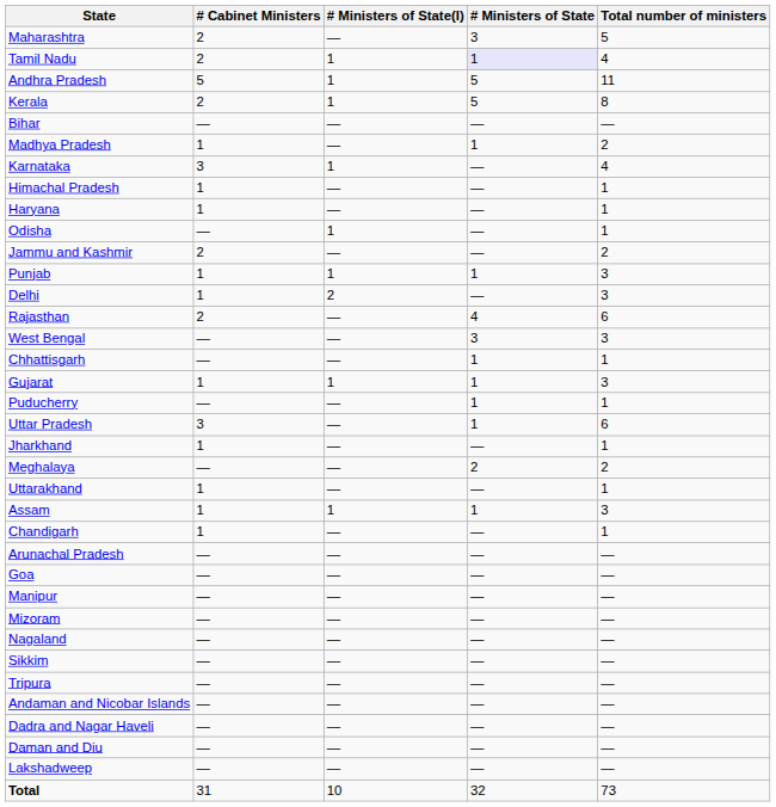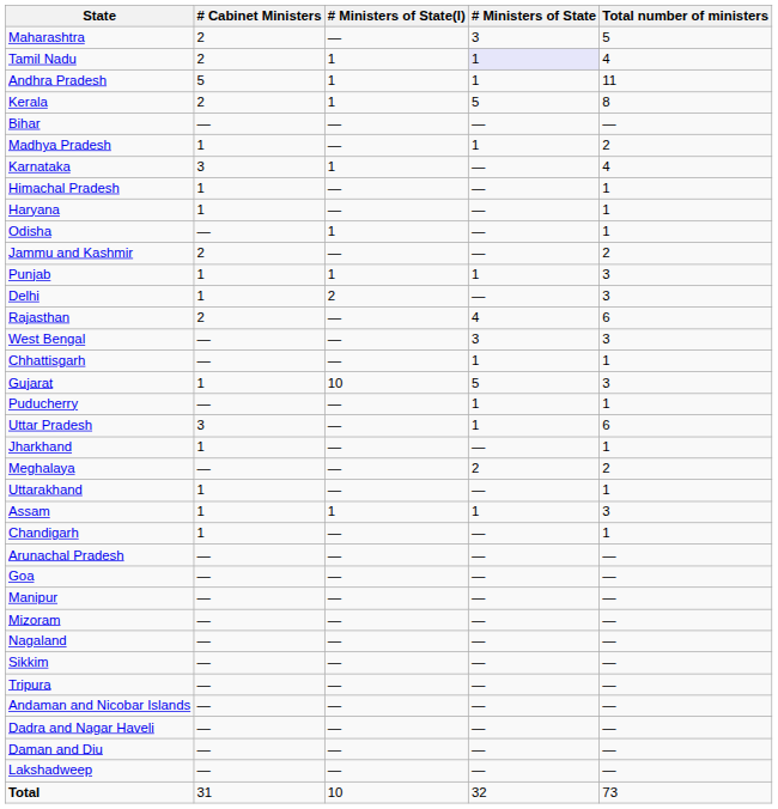 <table class="wikitable sortable">
 <tr>
 <th>State</th>
 <th># Cabinet Ministers</th>
 <th># Ministers of State(I)</th>
 <th># Ministers of State</th>
 <th>Total number of ministers</th>
 </tr>
 <tr>
 <td><a href='#'>Maharashtra</a></td>
 <td>2</td>
 <td>—</td>
 <td>3</td>
 <td>5</td>
 </tr>
 <tr>
 <td><a href='#'>Tamil Nadu</a></td>
 <td>2</td>
 <td>1</td>
 <td style="background: lavender;">1</td>
 <td>4</td>
 </tr>
 <tr>
 <td><a href='#'>Andhra Pradesh</a></td>
 <td>5</td>
 <td>1</td>
-<td>5</td>
+<td>1</td>
 <td>11</td>
 </tr>
 <tr>
 <td><a href='#'>Kerala</a></td>
 <td>2</td>
 <td>1</td>
 <td>5</td>
 <td>8</td>
 </tr>
 <tr>
 <td><a href='#'>Bihar</a></td>
 <td>—</td>
 <td>—</td>
 <td>—</td>
 <td>—</td>
 </tr>
 <tr>
 <td><a href='#'>Madhya Pradesh</a></td>
 <td>1</td>
 <td>—</td>
 <td>1</td>
 <td>2</td>
 </tr>
 <tr>
 <td><a href='#'>Karnataka</a></td>
 <td>3</td>
 <td>1</td>
 <td>—</td>
 <td>4</td>
 </tr>
 <tr>
 <td><a href='#'>Himachal Pradesh</a></td>
 <td>1</td>
 <td>—</td>
 <td>—</td>
 <td>1</td>
 </tr>
 <tr>
 <td><a href='#'>Haryana</a></td>
 <td>1</td>
 <td>—</td>
 <td>—</td>
 <td>1</td>
 </tr>
 <tr>
 <td><a href='#'>Odisha</a></td>
 <td>—</td>
 <td>1</td>
 <td>—</td>
 <td>1</td>
 </tr>
 <tr>
 <td><a href='#'>Jammu and Kashmir</a></td>
 <td>2</td>
 <td>—</td>
 <td>—</td>
 <td>2</td>
 </tr>
 <tr>
 <td><a href='#'>Punjab</a></td>
 <td>1</td>
 <td>1</td>
 <td>1</td>
 <td>3</td>
 </tr>
 <tr>
 <td><a href='#'>Delhi</a></td>
 <td>1</td>
 <td>2</td>
 <td>—</td>
 <td>3</td>
 </tr>
 <tr>
 <td><a href='#'>Rajasthan</a></td>
 <td>2</td>
 <td>—</td>
 <td>4</td>
 <td>6</td>
 </tr>
 <tr>
 <td><a href='#'>West Bengal</a></td>
 <td>—</td>
 <td>—</td>
 <td>3</td>
 <td>3</td>
 </tr>
 <tr>
 <td><a href='#'>Chhattisgarh</a></td>
 <td>—</td>
 <td>—</td>
 <td>1</td>
 <td>1</td>
 </tr>
 <tr>
 <td><a href='#'>Gujarat</a></td>
 <td>1</td>
-<td>1</td>
-<td>1</td>
+<td>10</td>
+<td>5</td>
 <td>3</td>
 </tr>
 <tr>
 <td><a href='#'>Puducherry</a></td>
 <td>—</td>
 <td>—</td>
 <td>1</td>
 <td>1</td>
 </tr>
 <tr>
 <td><a href='#'>Uttar Pradesh</a></td>
 <td>3</td>
 <td>—</td>
 <td>1</td>
 <td>6</td>
 </tr>
 <tr>
 <td><a href='#'>Jharkhand</a></td>
 <td>1</td>
 <td>—</td>
 <td>—</td>
 <td>1</td>
 </tr>
 <tr>
 <td><a href='#'>Meghalaya</a></td>
 <td>—</td>
 <td>—</td>
 <td>2</td>
 <td>2</td>
 </tr>
 <tr>
 <td><a href='#'>Uttarakhand</a></td>
 <td>1</td>
 <td>—</td>
 <td>—</td>
 <td>1</td>
 </tr>
 <tr>
 <td><a href='#'>Assam</a></td>
 <td>1</td>
 <td>1</td>
 <td>1</td>
 <td>3</td>
 </tr>
 <tr>
 <td><a href='#'>Chandigarh</a></td>
 <td>1</td>
 <td>—</td>
 <td>—</td>
 <td>1</td>
 </tr>
 <tr>
 <td><a href='#'>Arunachal Pradesh</a></td>
 <td>—</td>
 <td>—</td>
 <td>—</td>
 <td>—</td>
 </tr>
 <tr>
 <td><a href='#'>Goa</a></td>
 <td>—</td>
 <td>—</td>
 <td>—</td>
 <td>—</td>
 </tr>
 <tr>
 <td><a href='#'>Manipur</a></td>
 <td>—</td>
 <td>—</td>
 <td>—</td>
 <td>—</td>
 </tr>
 <tr>
 <td><a href='#'>Mizoram</a></td>
 <td>—</td>
 <td>—</td>
 <td>—</td>
 <td>—</td>
 </tr>
 <tr>
 <td><a href='#'>Nagaland</a></td>
 <td>—</td>
 <td>—</td>
 <td>—</td>
 <td>—</td>
 </tr>
 <tr>
 <td><a href='#'>Sikkim</a></td>
 <td>—</td>
 <td>—</td>
 <td>—</td>
 <td>—</td>
 </tr>
 <tr>
 <td><a href='#'>Tripura</a></td>
 <td>—</td>
 <td>—</td>
 <td>—</td>
 <td>—</td>
 </tr>
 <tr>
 <td><a href='#'>Andaman and Nicobar Islands</a></td>
 <td>—</td>
 <td>—</td>
 <td>—</td>
 <td>—</td>
 </tr>
 <tr>
 <td><a href='#'>Dadra and Nagar Haveli</a></td>
 <td>—</td>
 <td>—</td>
 <td>—</td>
 <td>—</td>
 </tr>
 <tr>
 <td><a href='#'>Daman and Diu</a></td>
 <td>—</td>
 <td>—</td>
 <td>—</td>
 <td>—</td>
 </tr>
 <tr>
 <td><a href='#'>Lakshadweep</a></td>
 <td>—</td>
 <td>—</td>
 <td>—</td>
 <td>—</td>
 </tr>
 <tr>
 <td><strong>Total</strong></td>
 <td>31</td>
 <td>10</td>
 <td>32</td>
 <td>73</td>
 </tr>
 </table>
